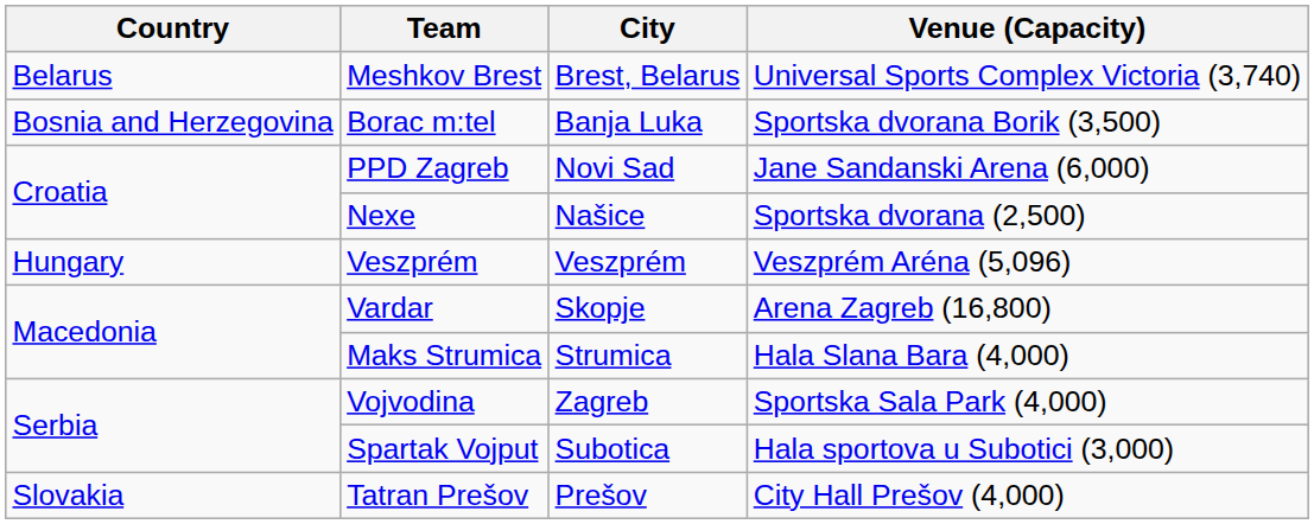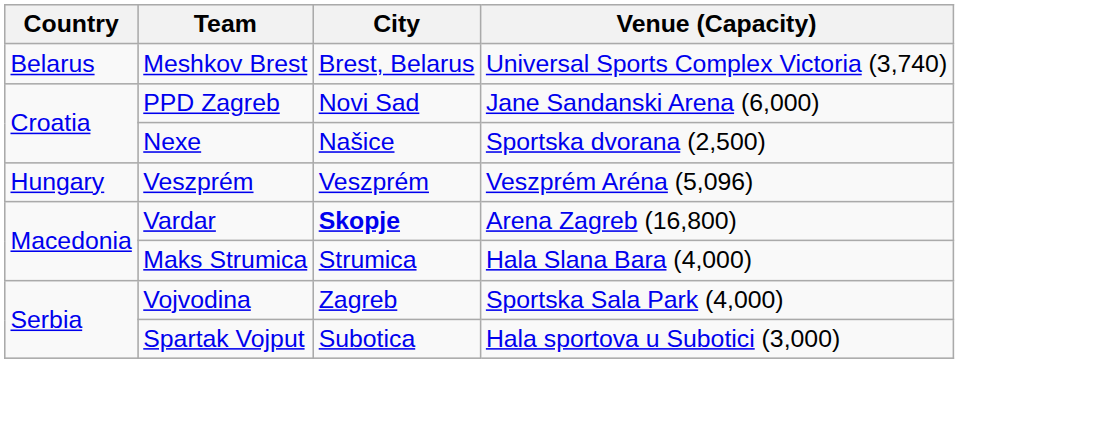 <table class="wikitable">
 <tr>
 <th>Country</th>
 <th>Team</th>
 <th>City</th>
 <th>Venue (Capacity)</th>
 </tr>
 <tr>
 <td> <a href='#'>Belarus</a></td>
 <td><a href='#'>Meshkov Brest</a></td>
 <td><a href='#'>Brest, Belarus</a></td>
 <td><a href='#'>Universal Sports Complex Victoria</a> (3,740)</td>
-</tr>
-<tr>
-<td> <a href='#'>Bosnia and Herzegovina</a></td>
-<td><a href='#'>Borac m:tel</a></td>
-<td><a href='#'>Banja Luka</a></td>
-<td><a href='#'>Sportska dvorana Borik</a> (3,500)</td>
 </tr>
 <tr>
 <td rowspan="2"> <a href='#'>Croatia</a></td>
 <td><a href='#'>PPD Zagreb</a></td>
 <td><a href='#'>Novi Sad</a></td>
 <td><a href='#'>Jane Sandanski Arena</a> (6,000)</td>
 </tr>
 <tr>
 <td><a href='#'>Nexe</a></td>
 <td><a href='#'>Našice</a></td>
 <td><a href='#'>Sportska dvorana</a> (2,500)</td>
 </tr>
 <tr>
 <td> <a href='#'>Hungary</a></td>
 <td><a href='#'>Veszprém</a></td>
 <td><a href='#'>Veszprém</a></td>
 <td><a href='#'>Veszprém Aréna</a> (5,096)</td>
 </tr>
 <tr>
 <td rowspan="2"> <a href='#'>Macedonia</a></td>
 <td><a href='#'>Vardar</a></td>
-<td><a href='#'>Skopje</a></td>
+<td><strong><a href='#'>Skopje</a></strong></td>
 <td><a href='#'>Arena Zagreb</a> (16,800)</td>
 </tr>
 <tr>
 <td><a href='#'>Maks Strumica</a></td>
 <td><a href='#'>Strumica</a></td>
 <td><a href='#'>Hala Slana Bara</a> (4,000)</td>
 </tr>
 <tr>
 <td rowspan="2"> <a href='#'>Serbia</a></td>
 <td><a href='#'>Vojvodina</a></td>
 <td><a href='#'>Zagreb</a></td>
 <td><a href='#'>Sportska Sala Park</a> (4,000)</td>
 </tr>
 <tr>
 <td><a href='#'>Spartak Vojput</a></td>
 <td><a href='#'>Subotica</a></td>
 <td><a href='#'>Hala sportova u Subotici</a> (3,000)</td>
 </tr>
-<tr>
-<td> <a href='#'>Slovakia</a></td>
-<td><a href='#'>Tatran Prešov</a></td>
-<td><a href='#'>Prešov</a></td>
-<td><a href='#'>City Hall Prešov</a> (4,000)</td>
-</tr>
 </table>
